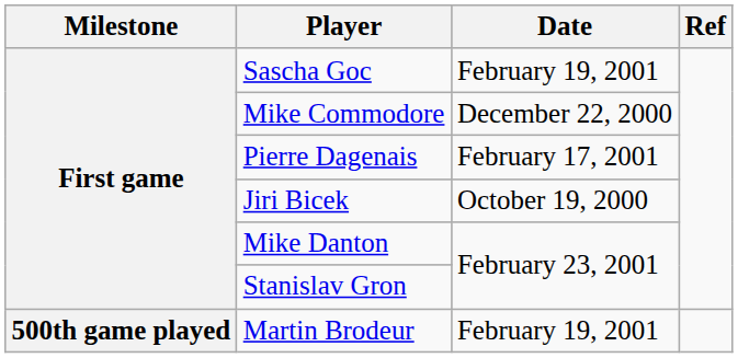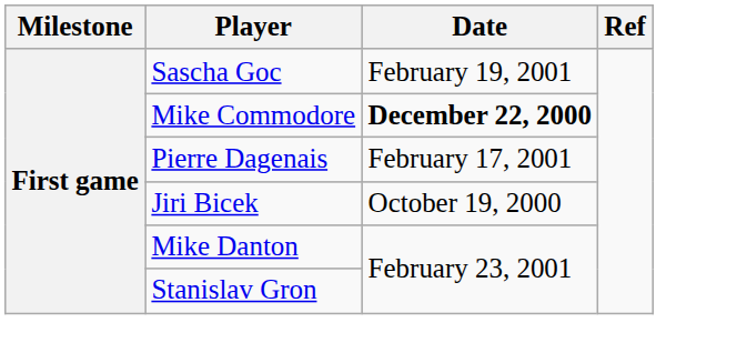 <table class="wikitable">
 <tr>
 <th scope="col">Milestone</th>
 <th scope="col">Player</th>
 <th scope="col">Date</th>
 <th scope="col">Ref</th>
 </tr>
 <tr>
 <th rowspan=6>First game</th>
 <td><a href='#'>Sascha Goc</a></td>
 <td>February 19, 2001</td>
 <td rowspan=6></td>
 </tr>
 <tr>
 <td><a href='#'>Mike Commodore</a></td>
-<td>December 22, 2000</td>
+<td><strong>December 22, 2000</strong></td>
 </tr>
 <tr>
 <td><a href='#'>Pierre Dagenais</a></td>
 <td>February 17, 2001</td>
 </tr>
 <tr>
 <td><a href='#'>Jiri Bicek</a></td>
 <td>October 19, 2000</td>
 </tr>
 <tr>
 <td><a href='#'>Mike Danton</a></td>
 <td rowspan=2>February 23, 2001</td>
 </tr>
 <tr>
 <td><a href='#'>Stanislav Gron</a></td>
 </tr>
-<tr>
-<th>500th game played</th>
-<td><a href='#'>Martin Brodeur</a></td>
-<td>February 19, 2001</td>
-<td></td>
-</tr>
 </table>
